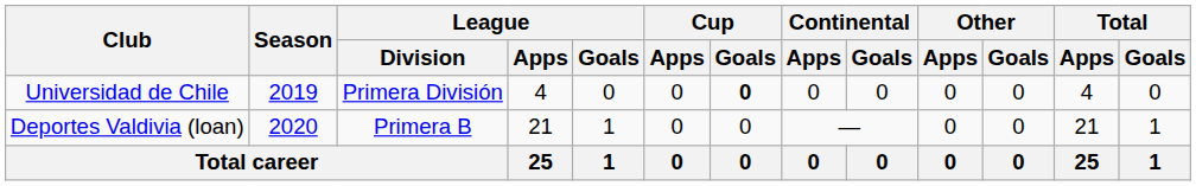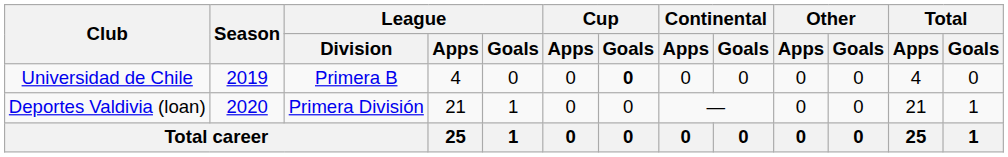 <table class="wikitable" style="text-align: center">
 <tr>
 <th rowspan="2">Club</th>
 <th rowspan="2">Season</th>
 <th colspan="3">League</th>
 <th colspan="2">Cup</th>
 <th colspan="2">Continental</th>
 <th colspan="2">Other</th>
 <th colspan="2">Total</th>
 </tr>
 <tr>
 <th>Division</th>
 <th>Apps</th>
 <th>Goals</th>
 <th>Apps</th>
 <th>Goals</th>
 <th>Apps</th>
 <th>Goals</th>
 <th>Apps</th>
 <th>Goals</th>
 <th>Apps</th>
 <th>Goals</th>
 </tr>
 <tr>
 <td><a href='#'>Universidad de Chile</a></td>
 <td><a href='#'>2019</a></td>
-<td><a href='#'>Primera División</a></td>
+<td><a href='#'>Primera B</a></td>
 <td>4</td>
 <td>0</td>
 <td>0</td>
 <td><strong>0</strong></td>
 <td>0</td>
 <td>0</td>
 <td>0</td>
 <td>0</td>
 <td>4</td>
 <td>0</td>
 </tr>
 <tr>
 <td><a href='#'>Deportes Valdivia</a> (loan)</td>
 <td><a href='#'>2020</a></td>
-<td><a href='#'>Primera B</a></td>
+<td><a href='#'>Primera División</a></td>
 <td>21</td>
 <td>1</td>
 <td>0</td>
 <td>0</td>
 <td colspan="2">—</td>
 <td>0</td>
 <td>0</td>
 <td>21</td>
 <td>1</td>
 </tr>
 <tr>
 <th colspan="3"><strong>Total career</strong></th>
 <th>25</th>
 <th>1</th>
 <th>0</th>
 <th>0</th>
 <th>0</th>
 <th>0</th>
 <th>0</th>
 <th>0</th>
 <th>25</th>
 <th>1</th>
 </tr>
 </table>
